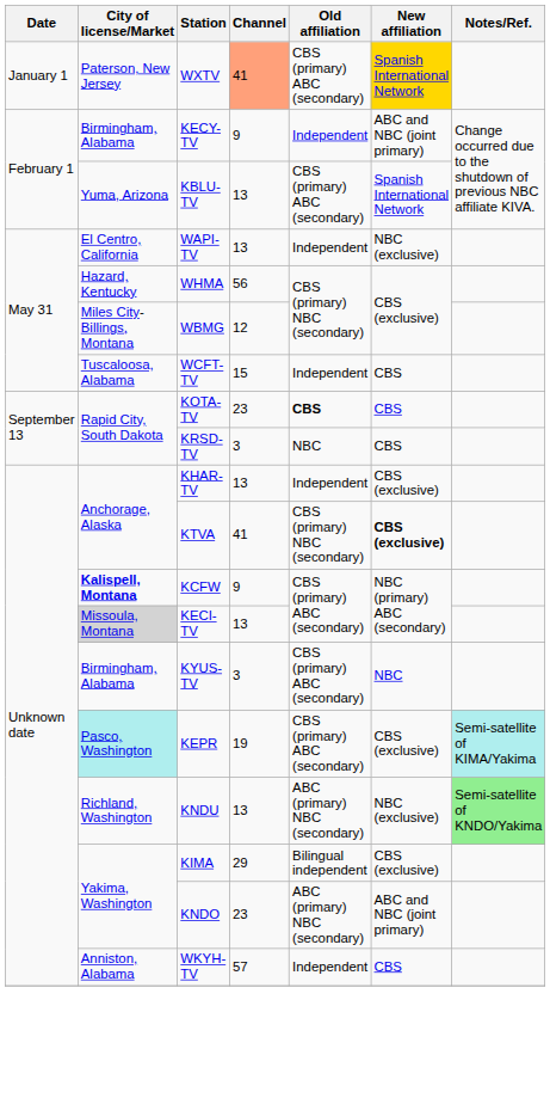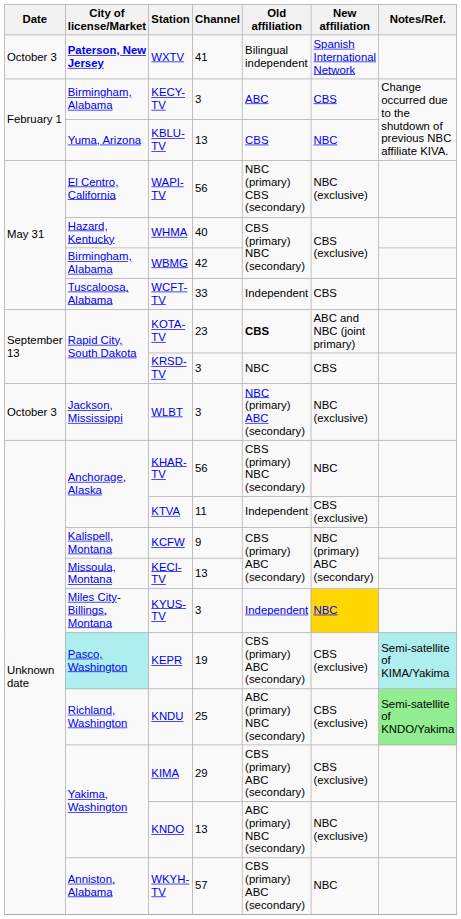 <table class="wikitable sortable">
 <tr>
 <th>Date</th>
 <th>City of license/Market</th>
 <th>Station</th>
 <th>Channel</th>
 <th>Old affiliation</th>
 <th>New affiliation</th>
 <th>Notes/Ref.</th>
 </tr>
 <tr>
-<td>January 1</td>
-<td><a href='#'>Paterson, New Jersey</a> <br> </td>
+<td>October 3</td>
+<td><strong><a href='#'>Paterson, New Jersey</a> <br> </strong></td>
 <td><a href='#'>WXTV</a></td>
-<td style="background: lightsalmon;">41</td>
-<td>CBS (primary) <br> ABC (secondary)</td>
-<td style="background: gold;"><a href='#'>Spanish International Network</a></td>
+<td>41</td>
+<td>Bilingual independent</td>
+<td><a href='#'>Spanish International Network</a></td>
 </tr>
 <tr>
 <td rowspan=2>February 1</td>
 <td><a href='#'>Birmingham, Alabama</a></td>
 <td><a href='#'>KECY-TV</a></td>
-<td>9</td>
-<td><a href='#'>Independent</a></td>
-<td>ABC and NBC (joint primary)</td>
+<td>3</td>
+<td><a href='#'>ABC</a></td>
+<td><a href='#'>CBS</a></td>
 <td rowspan=2>Change occurred due to the shutdown of previous NBC affiliate KIVA.</td>
 </tr>
 <tr>
 <td><a href='#'>Yuma, Arizona</a></td>
 <td><a href='#'>KBLU-TV</a></td>
 <td>13</td>
-<td>CBS (primary) <br> ABC (secondary)</td>
-<td><a href='#'>Spanish International Network</a></td>
+<td><a href='#'>CBS</a></td>
+<td><a href='#'>NBC</a></td>
 </tr>
 <tr>
 <td rowspan=4>May 31</td>
 <td><a href='#'>El Centro, California</a> <br> </td>
 <td><a href='#'>WAPI-TV</a></td>
-<td>13</td>
-<td>Independent</td>
+<td>56</td>
+<td>NBC (primary) <br> CBS (secondary)</td>
 <td>NBC (exclusive)</td>
 <td></td>
 </tr>
 <tr>
 <td><a href='#'>Hazard, Kentucky</a></td>
 <td><a href='#'>WHMA</a></td>
-<td>56</td>
+<td>40</td>
 <td rowspan=2>CBS (primary) <br> NBC (secondary)</td>
 <td rowspan=2>CBS (exclusive)</td>
 <td></td>
 </tr>
 <tr>
-<td><a href='#'>Miles City</a>-<a href='#'>Billings, Montana</a></td>
+<td><a href='#'>Birmingham, Alabama</a></td>
 <td><a href='#'>WBMG</a></td>
-<td>12</td>
+<td>42</td>
 <td></td>
 </tr>
 <tr>
 <td><a href='#'>Tuscaloosa, Alabama</a></td>
 <td><a href='#'>WCFT-TV</a></td>
-<td>15</td>
+<td>33</td>
 <td>Independent</td>
 <td>CBS</td>
 <td></td>
 </tr>
 <tr>
 <td rowspan=2>September 13</td>
 <td rowspan=2><a href='#'>Rapid City, South Dakota</a></td>
 <td><a href='#'>KOTA-TV</a></td>
 <td>23</td>
 <td><strong>CBS</strong></td>
-<td><a href='#'>CBS</a></td>
+<td>ABC and NBC (joint primary)</td>
 <td></td>
 </tr>
 <tr>
 <td><a href='#'>KRSD-TV</a></td>
 <td>3</td>
 <td>NBC</td>
 <td>CBS</td>
 <td></td>
 </tr>
 <tr>
+<td>October 3</td>
+<td><a href='#'>Jackson, Mississippi</a></td>
+<td><a href='#'>WLBT</a></td>
+<td>3</td>
+<td><a href='#'>NBC</a> (primary) <br> <a href='#'>ABC</a> (secondary)</td>
+<td>NBC (exclusive)</td>
+<td></td>
+</tr>
+<tr>
 <td rowspan=10>Unknown date</td>
 <td rowspan=2><a href='#'>Anchorage, Alaska</a></td>
 <td><a href='#'>KHAR-TV</a></td>
-<td>13</td>
+<td>56</td>
+<td>CBS (primary) <br> NBC (secondary)</td>
+<td>NBC</td>
+<td></td>
+</tr>
+<tr>
+<td><a href='#'>KTVA</a></td>
+<td>11</td>
 <td>Independent</td>
 <td>CBS (exclusive)</td>
 <td></td>
 </tr>
 <tr>
-<td><a href='#'>KTVA</a></td>
-<td>41</td>
-<td>CBS (primary) <br> NBC (secondary)</td>
-<td><strong>CBS (exclusive)</strong></td>
-<td></td>
-</tr>
-<tr>
-<td><strong><a href='#'>Kalispell, Montana</a></strong></td>
+<td><a href='#'>Kalispell, Montana</a></td>
 <td><a href='#'>KCFW</a></td>
 <td>9</td>
 <td rowspan=2>CBS (primary) <br> ABC (secondary)</td>
 <td rowspan=2>NBC (primary) <br> ABC (secondary)</td>
 <td></td>
 </tr>
 <tr>
-<td style="background: lightgrey;"><a href='#'>Missoula, Montana</a></td>
+<td><a href='#'>Missoula, Montana</a></td>
 <td><a href='#'>KECI-TV</a></td>
 <td>13</td>
 <td></td>
 </tr>
 <tr>
-<td><a href='#'>Birmingham, Alabama</a></td>
+<td><a href='#'>Miles City</a>-<a href='#'>Billings, Montana</a></td>
 <td><a href='#'>KYUS-TV</a></td>
 <td>3</td>
-<td>CBS (primary) <br> ABC (secondary)</td>
-<td><a href='#'>NBC</a></td>
+<td><a href='#'>Independent</a></td>
+<td style="background: gold;"><a href='#'>NBC</a></td>
 <td></td>
 </tr>
 <tr>
 <td style="background: paleturquoise;"><a href='#'>Pasco, Washington</a></td>
 <td><a href='#'>KEPR</a></td>
 <td>19</td>
 <td>CBS (primary) <br> ABC (secondary)</td>
 <td>CBS (exclusive)</td>
 <td style="background: paleturquoise;">Semi-satellite of KIMA/Yakima</td>
 </tr>
 <tr>
 <td><a href='#'>Richland, Washington</a></td>
 <td><a href='#'>KNDU</a></td>
-<td>13</td>
+<td>25</td>
 <td>ABC (primary) <br> NBC (secondary)</td>
-<td>NBC (exclusive)</td>
+<td>CBS (exclusive)</td>
 <td style="background: lightgreen;">Semi-satellite of KNDO/Yakima</td>
 </tr>
 <tr>
 <td rowspan=2><a href='#'>Yakima, Washington</a></td>
 <td><a href='#'>KIMA</a></td>
 <td>29</td>
-<td>Bilingual independent</td>
+<td>CBS (primary) <br> ABC (secondary)</td>
 <td>CBS (exclusive)</td>
 <td></td>
 </tr>
 <tr>
 <td><a href='#'>KNDO</a></td>
-<td>23</td>
+<td>13</td>
 <td>ABC (primary) <br> NBC (secondary)</td>
-<td>ABC and NBC (joint primary)</td>
+<td>NBC (exclusive)</td>
 <td></td>
 </tr>
 <tr>
 <td><a href='#'>Anniston, Alabama</a></td>
 <td><a href='#'>WKYH-TV</a></td>
 <td>57</td>
-<td>Independent</td>
-<td><a href='#'>CBS</a></td>
+<td>CBS (primary) <br> ABC (secondary)</td>
+<td>NBC</td>
 <td></td>
 </tr>
 <tr>
 </tr>
 </table>
